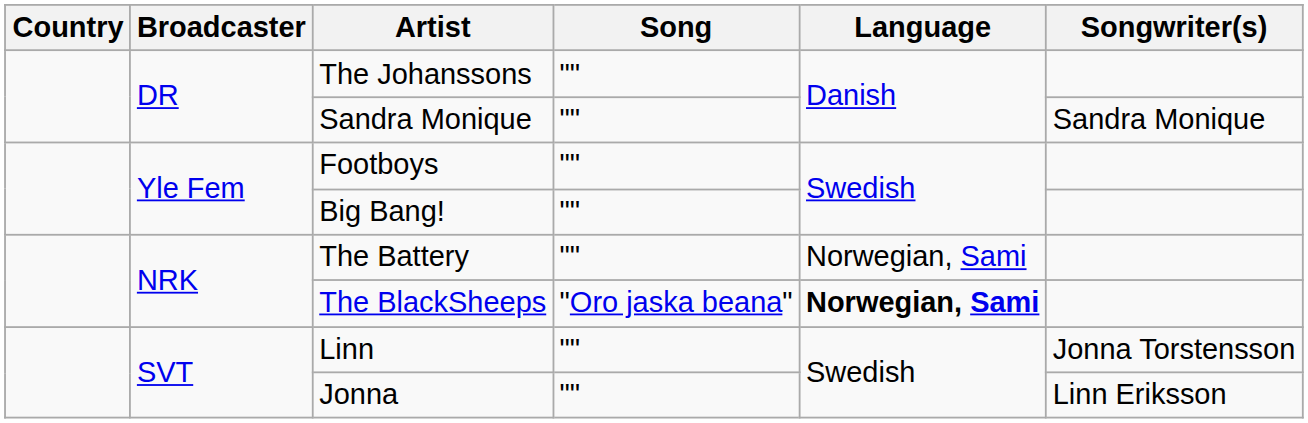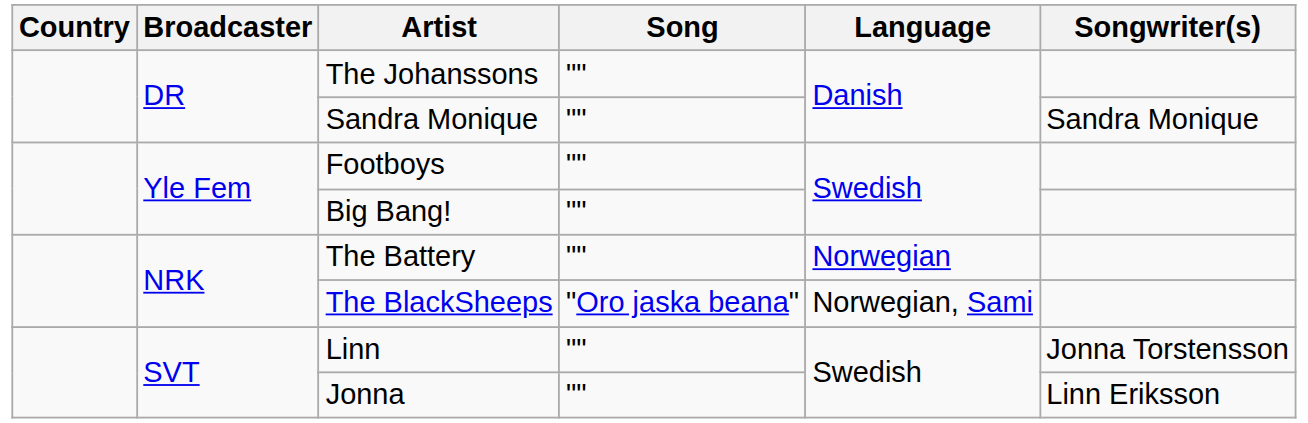 <table class="sortable wikitable" style="margin: 1em auto 1em auto">
 <tr>
 <th>Country</th>
 <th>Broadcaster</th>
 <th>Artist</th>
 <th>Song</th>
 <th>Language</th>
 <th>Songwriter(s)</th>
 </tr>
 <tr>
 <td rowspan="2"></td>
 <td rowspan="2"><a href='#'>DR</a></td>
 <td>The Johanssons</td>
 <td>""</td>
 <td rowspan="2"><a href='#'>Danish</a></td>
 <td></td>
 </tr>
 <tr>
 <td>Sandra Monique</td>
 <td>""</td>
 <td>Sandra Monique</td>
 </tr>
 <tr>
 <td rowspan="2"></td>
 <td rowspan="2"><a href='#'>Yle Fem</a></td>
 <td>Footboys</td>
 <td>""</td>
 <td rowspan="2"><a href='#'>Swedish</a></td>
 <td></td>
 </tr>
 <tr>
 <td>Big Bang!</td>
 <td>""</td>
 <td></td>
 </tr>
 <tr>
 <td rowspan="2"></td>
 <td rowspan="2"><a href='#'>NRK</a></td>
 <td>The Battery</td>
 <td>""</td>
-<td>Norwegian, <a href='#'>Sami</a></td>
+<td><a href='#'>Norwegian</a></td>
 <td></td>
 </tr>
 <tr>
 <td><a href='#'>The BlackSheeps</a></td>
 <td>"<a href='#'>Oro jaska beana</a>"</td>
-<td><strong>Norwegian, <a href='#'>Sami</a></strong></td>
+<td>Norwegian, <a href='#'>Sami</a></td>
 <td></td>
 </tr>
 <tr>
 <td rowspan="2"></td>
 <td rowspan="2"><a href='#'>SVT</a></td>
 <td>Linn</td>
 <td>""</td>
 <td rowspan="2">Swedish</td>
 <td>Jonna Torstensson</td>
 </tr>
 <tr>
 <td>Jonna</td>
 <td>""</td>
 <td>Linn Eriksson</td>
 </tr>
 </table>
